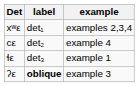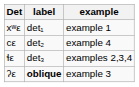 <table class="wikitable">
 <tr>
 <th>Det</th>
 <th>label</th>
 <th>example</th>
 </tr>
 <tr>
 <td>xʷε</td>
 <td>det₁</td>
-<td>examples 2,3,4</td>
+<td>example 1</td>
 </tr>
 <tr>
 <td>cε</td>
 <td>det₂</td>
 <td>example 4</td>
 </tr>
 <tr>
 <td>ɬε</td>
 <td>det₃</td>
-<td>example 1</td>
+<td>examples 2,3,4</td>
 </tr>
 <tr>
 <td>ʔε</td>
 <td><strong>oblique</strong></td>
 <td>example 3</td>
 </tr>
 </table>
